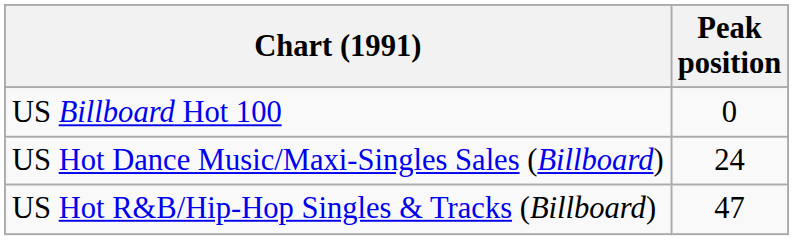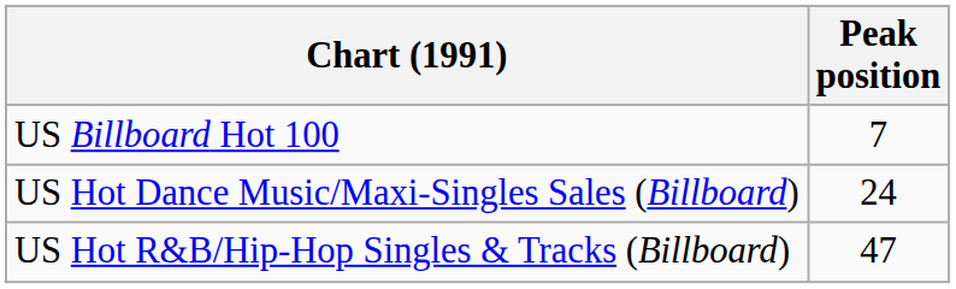 <table class="wikitable sortable">
 <tr>
 <th>Chart (1991)</th>
 <th>Peak<br>position</th>
 </tr>
 <tr>
 <td>US <a href='#'><em>Billboard</em> Hot 100</a></td>
-<td align=center>0</td>
+<td align=center>7</td>
 </tr>
 <tr>
 <td>US <a href='#'>Hot Dance Music/Maxi-Singles Sales</a> (<em><a href='#'>Billboard</a></em>)</td>
 <td align=center>24</td>
 </tr>
 <tr>
 <td>US <a href='#'>Hot R&B/Hip-Hop Singles & Tracks</a> (<em>Billboard</em>)</td>
 <td align=center>47</td>
 </tr>
 </table>
